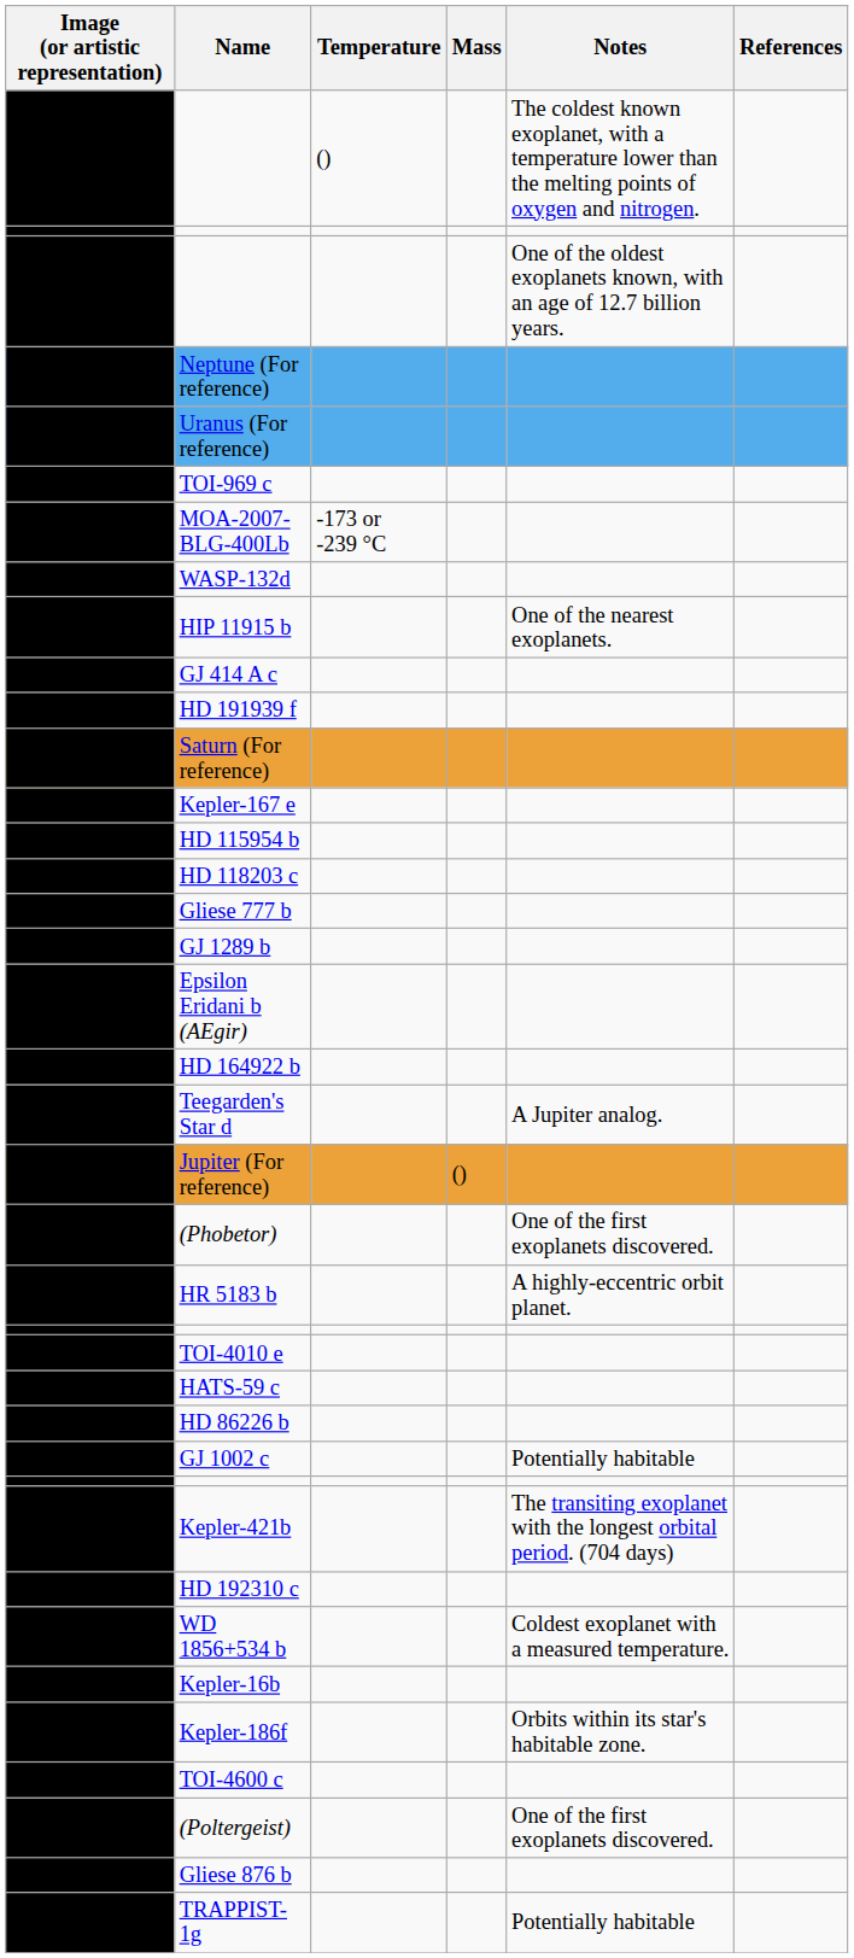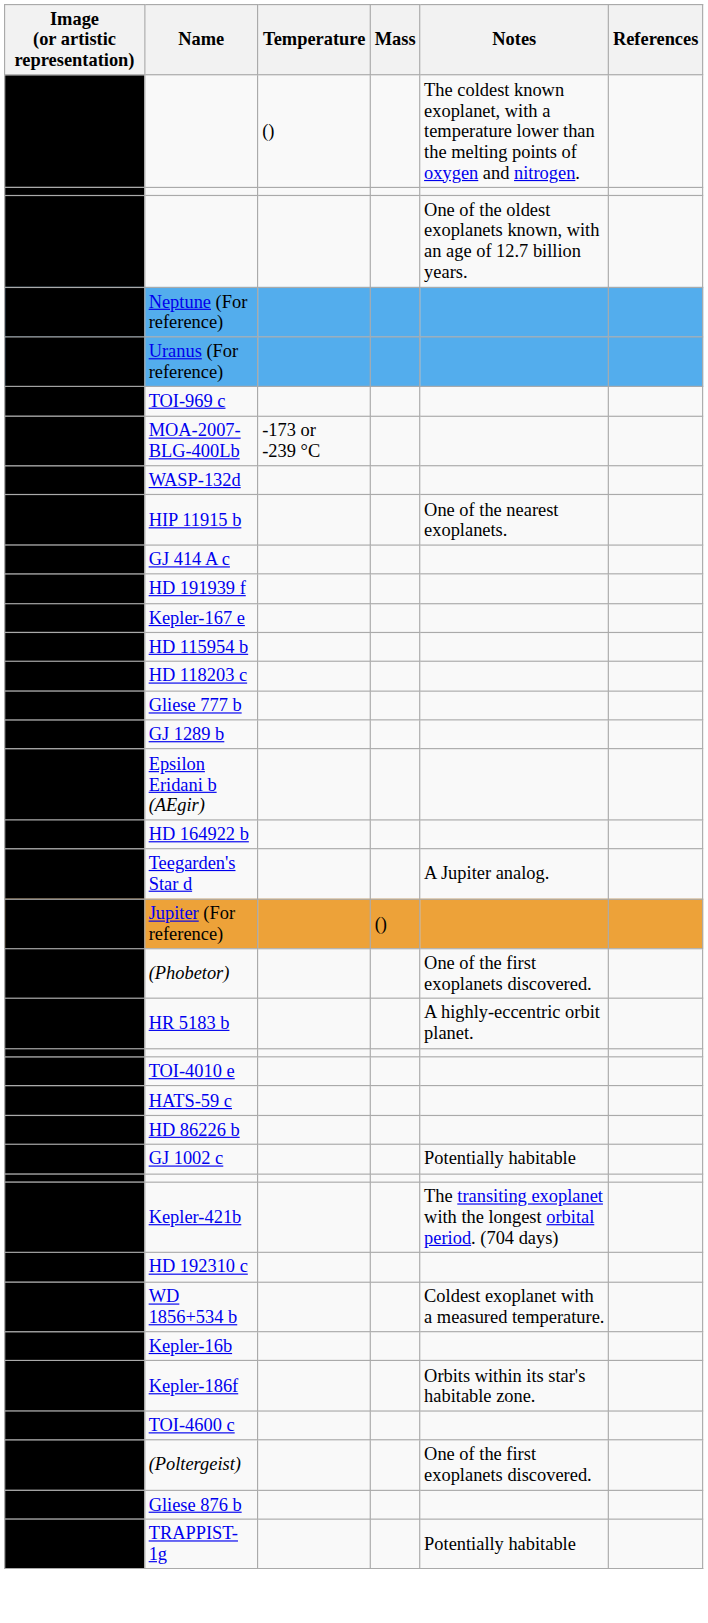 <table class="wikitable sortable article-table">
 <tr>
 <th class="unsortable">Image<br>(or artistic representation)</th>
 <th>Name</th>
 <th>Temperature</th>
 <th>Mass<br></th>
 <th class="unsortable">Notes</th>
 <th class="unsortable">References</th>
 </tr>
 <tr>
 <td style="background:#000000;"></td>
 <td></td>
 <td> ()</td>
 <td></td>
 <td>The coldest known exoplanet, with a temperature lower than the melting points of <a href='#'>oxygen</a> and <a href='#'>nitrogen</a>. </td>
 <td></td>
 </tr>
 <tr>
 <td style="background:#000000;"></td>
 <td></td>
 <td></td>
 <td></td>
 <td></td>
 <td></td>
 </tr>
 <tr>
 <td style="background:#000000;"></td>
 <td></td>
 <td></td>
 <td></td>
 <td>One of the oldest exoplanets known, with an age of 12.7 billion years.</td>
 <td></td>
 </tr>
 <tr style="background:#53aded;" |>
 <td style="background:#000000;"></td>
 <td><a href='#'>Neptune</a> (For reference)</td>
 <td></td>
 <td></td>
 <td></td>
 <td></td>
 </tr>
 <tr style="background:#53aded;" |>
 <td style="background:#000000;"></td>
 <td><a href='#'>Uranus</a> (For reference)</td>
 <td></td>
 <td></td>
 <td></td>
 <td></td>
 </tr>
 <tr>
 <td style="background:#000000;"></td>
 <td><a href='#'>TOI-969 c</a></td>
 <td></td>
 <td></td>
 <td></td>
 <td></td>
 </tr>
 <tr>
 <td style="background:#000000;"></td>
 <td><a href='#'>MOA-2007-BLG-400Lb</a></td>
 <td>-173 or -239 °C</td>
 <td></td>
 <td></td>
 <td></td>
 </tr>
 <tr>
 <td style="background:#000000;"></td>
 <td><a href='#'>WASP-132d</a></td>
 <td></td>
 <td></td>
 <td></td>
 <td></td>
 </tr>
 <tr>
 <td style="background:#000000;"></td>
 <td><a href='#'>HIP 11915 b</a></td>
 <td></td>
 <td></td>
 <td>One of the nearest exoplanets.</td>
 <td></td>
 </tr>
 <tr>
 <td style="background:#000000;"></td>
 <td><a href='#'>GJ 414 A c</a></td>
 <td></td>
 <td></td>
 <td></td>
 <td></td>
 </tr>
 <tr>
 <td style="background:#000000;"></td>
 <td><a href='#'>HD 191939 f</a></td>
-<td></td>
-<td></td>
-<td></td>
-<td></td>
-</tr>
-<tr style="background:#eda239;" |>
-<td style="background:#000000;"></td>
-<td><a href='#'>Saturn</a> (For reference)</td>
 <td></td>
 <td></td>
 <td></td>
 <td></td>
 </tr>
 <tr>
 <td style="background:#000000;"></td>
 <td><a href='#'>Kepler-167 e</a></td>
 <td></td>
 <td></td>
 <td></td>
 <td></td>
 </tr>
 <tr>
 <td style="background:#000000;"></td>
 <td><a href='#'>HD 115954 b</a></td>
 <td></td>
 <td></td>
 <td></td>
 <td></td>
 </tr>
 <tr>
 <td style="background:#000000;"></td>
 <td><a href='#'>HD 118203 c</a></td>
 <td></td>
 <td></td>
 <td></td>
 <td></td>
 </tr>
 <tr>
 <td style="background:#000000;"></td>
 <td><a href='#'>Gliese 777 b</a></td>
 <td></td>
 <td></td>
 <td></td>
 <td></td>
 </tr>
 <tr>
 <td style="background:#000000;"></td>
 <td><a href='#'>GJ 1289 b</a></td>
 <td></td>
 <td></td>
 <td></td>
 <td></td>
 </tr>
 <tr>
 <td style="background:#000000;"></td>
 <td><a href='#'>Epsilon Eridani b</a> <em>(AEgir)</em></td>
 <td></td>
 <td></td>
 <td></td>
 <td></td>
 </tr>
 <tr>
 <td style="background:#000000;"></td>
 <td><a href='#'>HD 164922 b</a></td>
 <td></td>
 <td></td>
 <td></td>
 <td></td>
 </tr>
 <tr>
 <td style="background:#000000;"></td>
 <td><a href='#'>Teegarden's Star d</a></td>
 <td></td>
 <td></td>
 <td>A Jupiter analog.</td>
 <td></td>
 </tr>
 <tr style="background:#eda239;" |>
 <td style="background:#000000;"></td>
 <td><a href='#'>Jupiter</a> (For reference)</td>
 <td></td>
 <td> ()</td>
 <td></td>
 <td></td>
 </tr>
 <tr>
 <td style="background:#000000;"></td>
 <td> <em>(Phobetor)</em></td>
 <td></td>
 <td></td>
 <td>One of the first exoplanets discovered.</td>
 <td></td>
 </tr>
 <tr>
 <td style="background:#000000;"></td>
 <td><a href='#'>HR 5183 b</a></td>
 <td></td>
 <td></td>
 <td>A highly-eccentric orbit planet.</td>
 <td></td>
 </tr>
 <tr>
 <td style="background:#000000;"></td>
 <td></td>
 <td></td>
 <td></td>
 <td></td>
 <td></td>
 </tr>
 <tr>
 <td style="background:#000000;"></td>
 <td><a href='#'>TOI-4010 e</a></td>
 <td></td>
 <td></td>
 <td></td>
 <td></td>
 </tr>
 <tr>
 <td style="background:#000000;"></td>
 <td><a href='#'>HATS-59 c</a></td>
 <td></td>
 <td></td>
 <td></td>
 <td></td>
 </tr>
 <tr>
 <td style="background:#000000;"></td>
 <td><a href='#'>HD 86226 b</a></td>
 <td></td>
 <td></td>
 <td></td>
 <td></td>
 </tr>
 <tr>
 <td style="background:#000000;"></td>
 <td><a href='#'>GJ 1002 c</a></td>
 <td></td>
 <td></td>
 <td>Potentially habitable</td>
 <td></td>
 </tr>
 <tr>
 <td style="background:#000000;"></td>
 <td></td>
 <td></td>
 <td></td>
 <td></td>
 <td></td>
 </tr>
 <tr>
 <td style="background:#000000;"></td>
 <td><a href='#'>Kepler-421b</a></td>
 <td></td>
 <td></td>
 <td>The <a href='#'>transiting exoplanet</a> with the longest <a href='#'>orbital period</a>. (704 days)</td>
 <td></td>
 </tr>
 <tr>
 <td style="background:#000000;"></td>
 <td><a href='#'>HD 192310 c</a></td>
 <td></td>
 <td></td>
 <td></td>
 <td></td>
 </tr>
 <tr>
 <td style="background:#000000;"></td>
 <td><a href='#'>WD 1856+534 b</a></td>
 <td></td>
 <td></td>
 <td>Coldest exoplanet with a measured temperature.</td>
 <td></td>
 </tr>
 <tr>
 <td style="background:#000000;"></td>
 <td><a href='#'>Kepler-16b</a></td>
 <td></td>
 <td></td>
 <td></td>
 <td></td>
 </tr>
 <tr>
 <td style="background:#000000;"></td>
 <td><a href='#'>Kepler-186f</a></td>
 <td></td>
 <td></td>
 <td>Orbits within its star's habitable zone.</td>
 <td></td>
 </tr>
 <tr>
 <td style="background:#000000;"></td>
 <td><a href='#'>TOI-4600 c</a></td>
 <td></td>
 <td></td>
 <td></td>
 <td></td>
 </tr>
 <tr>
 <td style="background:#000000;"></td>
 <td> <em>(Poltergeist)</em></td>
 <td></td>
 <td></td>
 <td>One of the first exoplanets discovered.</td>
 <td></td>
 </tr>
 <tr>
 <td style="background:#000000;"></td>
 <td><a href='#'>Gliese 876 b</a></td>
 <td></td>
 <td></td>
 <td></td>
 <td></td>
 </tr>
 <tr>
 <td style="background:#000000;"></td>
 <td><a href='#'>TRAPPIST-1g</a></td>
 <td></td>
 <td></td>
 <td>Potentially habitable</td>
 <td></td>
 </tr>
 <tr>
 </tr>
 </table>
